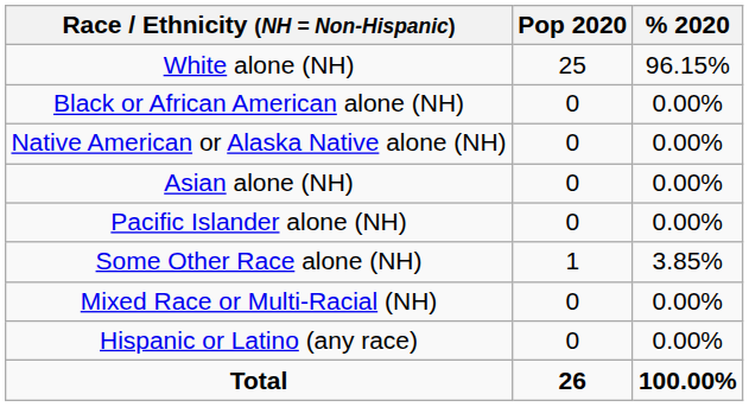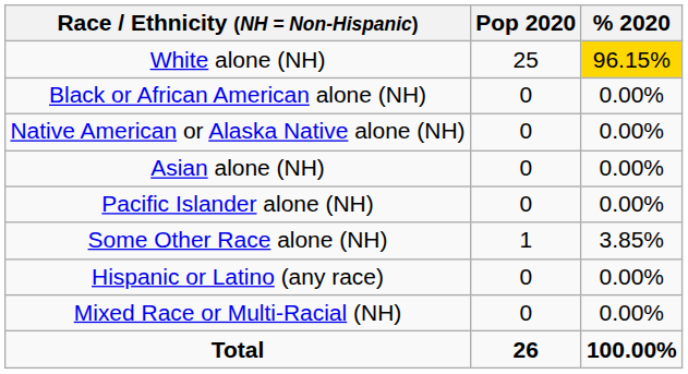 <table class="wikitable" style="text-align:center;">
 <tr>
 <th>Race / Ethnicity <small>(<em>NH = Non-Hispanic</em>)</small></th>
 <th>Pop 2020</th>
 <th>% 2020</th>
 </tr>
 <tr>
 <td><a href='#'>White</a> alone (NH)</td>
 <td>25</td>
-<td>96.15%</td>
+<td style="background: gold;">96.15%</td>
 </tr>
 <tr>
 <td><a href='#'>Black or African American</a> alone (NH)</td>
 <td>0</td>
 <td>0.00%</td>
 </tr>
 <tr>
 <td><a href='#'>Native American</a> or <a href='#'>Alaska Native</a> alone (NH)</td>
 <td>0</td>
 <td>0.00%</td>
 </tr>
 <tr>
 <td><a href='#'>Asian</a> alone (NH)</td>
 <td>0</td>
 <td>0.00%</td>
 </tr>
 <tr>
 <td><a href='#'>Pacific Islander</a> alone (NH)</td>
 <td>0</td>
 <td>0.00%</td>
 </tr>
 <tr>
 <td><a href='#'>Some Other Race</a> alone (NH)</td>
 <td>1</td>
 <td>3.85%</td>
 </tr>
 <tr>
-<td><a href='#'>Mixed Race or Multi-Racial</a> (NH)</td>
+<td><a href='#'>Hispanic or Latino</a> (any race)</td>
 <td>0</td>
 <td>0.00%</td>
 </tr>
 <tr>
-<td><a href='#'>Hispanic or Latino</a> (any race)</td>
+<td><a href='#'>Mixed Race or Multi-Racial</a> (NH)</td>
 <td>0</td>
 <td>0.00%</td>
 </tr>
 <tr>
 <td><strong>Total</strong></td>
 <td><strong>26</strong></td>
 <td><strong>100.00%</strong></td>
 </tr>
 </table>
